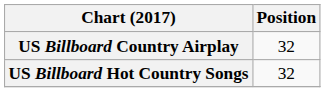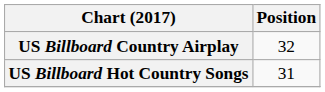 <table class="wikitable sortable plainrowheaders" style="text-align:center">
 <tr>
 <th scope="col">Chart (2017)</th>
 <th scope="col">Position</th>
 </tr>
 <tr>
 <th scope="row">US <em>Billboard</em> Country Airplay</th>
 <td>32</td>
 </tr>
 <tr>
 <th scope="row">US <em>Billboard</em> Hot Country Songs</th>
-<td>32</td>
+<td>31</td>
 </tr>
 <tr>
 </tr>
 </table>
